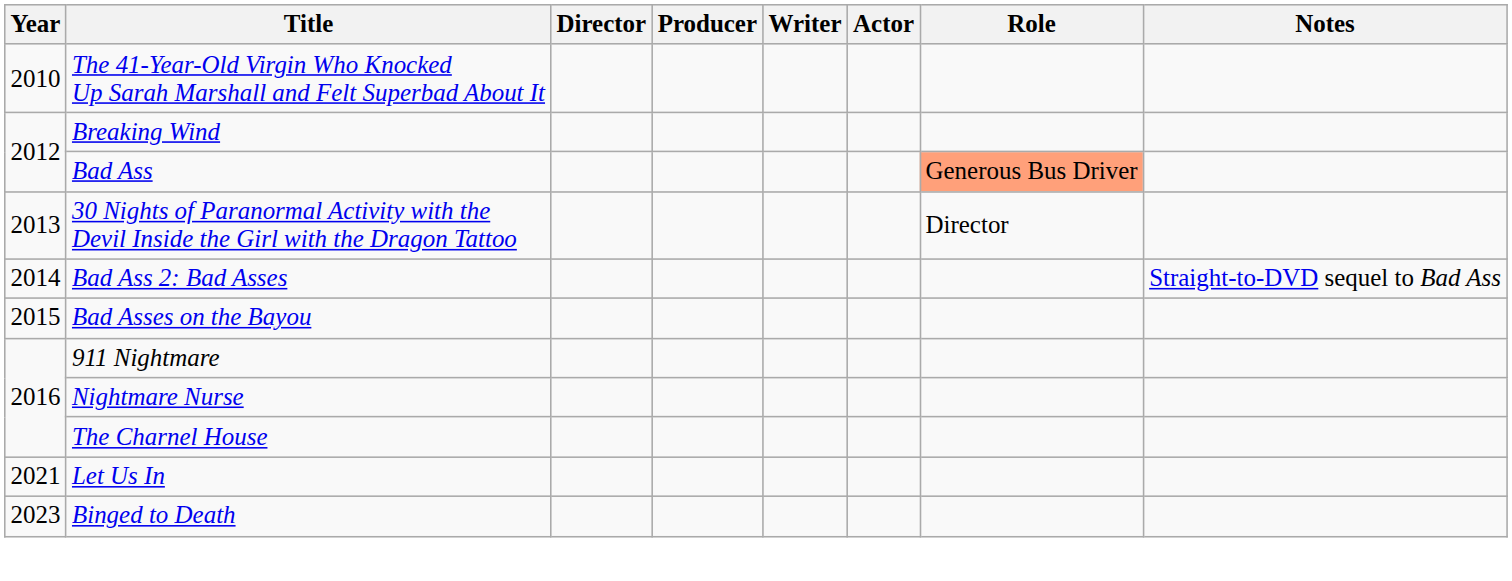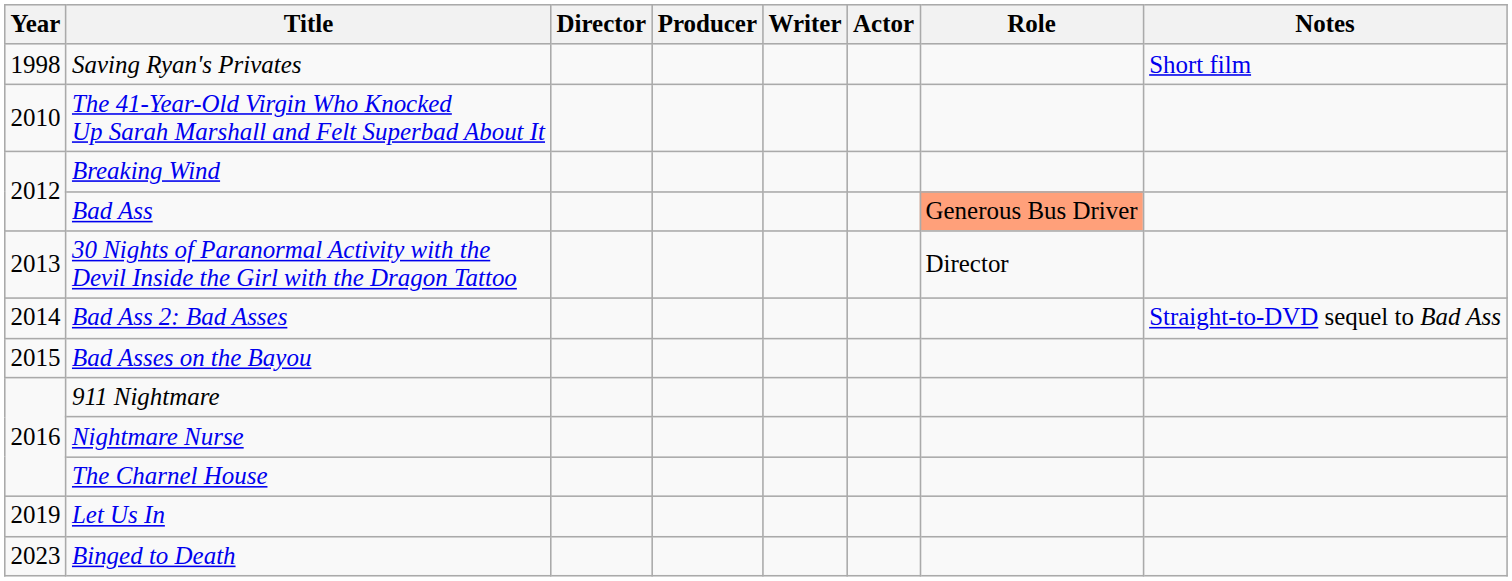 <table class="wikitable">
 <tr>
 <th>Year</th>
 <th>Title</th>
 <th>Director</th>
 <th>Producer</th>
 <th>Writer</th>
 <th>Actor</th>
 <th>Role</th>
 <th>Notes</th>
+</tr>
+<tr>
+<td>1998</td>
+<td><em>Saving Ryan's Privates</em></td>
+<td></td>
+<td></td>
+<td></td>
+<td></td>
+<td></td>
+<td><a href='#'>Short film</a></td>
 </tr>
 <tr>
 <td>2010</td>
 <td><em><a href='#'>The 41-Year-Old Virgin Who Knocked<br>Up Sarah Marshall and Felt Superbad About It</a></em></td>
 <td></td>
 <td></td>
 <td></td>
 <td></td>
 <td></td>
 <td></td>
 </tr>
 <tr>
 <td rowspan=2>2012</td>
 <td><em><a href='#'>Breaking Wind</a></em></td>
 <td></td>
 <td></td>
 <td></td>
 <td></td>
 <td></td>
 <td></td>
 </tr>
 <tr>
 <td><em><a href='#'>Bad Ass</a></em></td>
 <td></td>
 <td></td>
 <td></td>
 <td></td>
 <td style="background: lightsalmon;">Generous Bus Driver</td>
 <td></td>
 </tr>
 <tr>
 <td>2013</td>
 <td><em><a href='#'>30 Nights of Paranormal Activity with the<br>Devil Inside the Girl with the Dragon Tattoo</a></em></td>
 <td></td>
 <td></td>
 <td></td>
 <td></td>
 <td>Director</td>
 <td></td>
 </tr>
 <tr>
 <td>2014</td>
 <td><em><a href='#'>Bad Ass 2: Bad Asses</a></em></td>
 <td></td>
 <td></td>
 <td></td>
 <td></td>
 <td></td>
 <td><a href='#'>Straight-to-DVD</a> sequel to <em>Bad Ass</em></td>
 </tr>
 <tr>
 <td>2015</td>
 <td><em><a href='#'>Bad Asses on the Bayou</a></em></td>
 <td></td>
 <td></td>
 <td></td>
 <td></td>
 <td></td>
 <td></td>
 </tr>
 <tr>
 <td rowspan=3>2016</td>
 <td><em>911 Nightmare</em></td>
 <td></td>
 <td></td>
 <td></td>
 <td></td>
 <td></td>
 <td></td>
 </tr>
 <tr>
 <td><em><a href='#'>Nightmare Nurse</a></em></td>
 <td></td>
 <td></td>
 <td></td>
 <td></td>
 <td></td>
 <td></td>
 </tr>
 <tr>
 <td><em><a href='#'>The Charnel House</a></em></td>
 <td></td>
 <td></td>
 <td></td>
 <td></td>
 <td></td>
 <td></td>
 </tr>
 <tr>
-<td>2021</td>
+<td>2019</td>
 <td><em><a href='#'>Let Us In</a></em></td>
 <td></td>
 <td></td>
 <td></td>
 <td></td>
 <td></td>
 <td></td>
 </tr>
 <tr>
 <td>2023</td>
 <td><em><a href='#'>Binged to Death</a></em></td>
 <td></td>
 <td></td>
 <td></td>
 <td></td>
 <td></td>
 </tr>
 </table>
